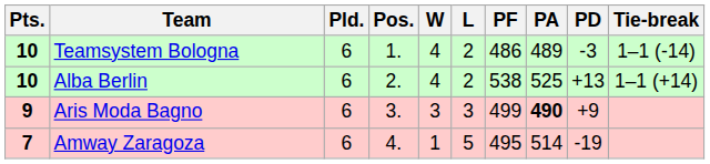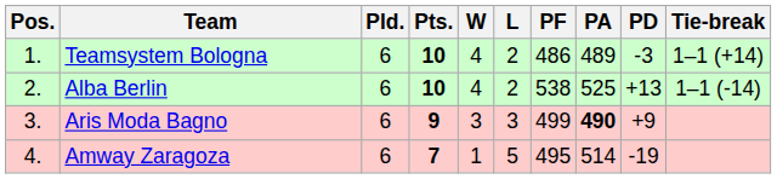 <table class="wikitable" style="text-align:center">
 <tr>
-<th width=20>Pts.</th>
+<th width=15>Pos.</th>
 <th width=220>Team</th>
 <th width=20>Pld.</th>
-<th width=15>Pos.</th>
+<th width=20>Pts.</th>
 <th width=20>W</th>
 <th width=20>L</th>
 <th width=20>PF</th>
 <th width=20>PA</th>
 <th width=20>PD</th>
 <th>Tie-break</th>
 </tr>
 <tr style="background: #ccffcc;">
-<td><strong>10</strong></td>
+<td>1.</td>
 <td align=left> <a href='#'>Teamsystem Bologna</a></td>
 <td>6</td>
-<td>1.</td>
+<td><strong>10</strong></td>
 <td>4</td>
 <td>2</td>
 <td>486</td>
 <td>489</td>
 <td>-3</td>
-<td>1–1 (-14)</td>
+<td>1–1 (+14)</td>
 </tr>
 <tr style="background: #ccffcc;">
-<td><strong>10</strong></td>
+<td>2.</td>
 <td align=left> <a href='#'>Alba Berlin</a></td>
 <td>6</td>
-<td>2.</td>
+<td><strong>10</strong></td>
 <td>4</td>
 <td>2</td>
 <td>538</td>
 <td>525</td>
 <td>+13</td>
-<td>1–1 (+14)</td>
+<td>1–1 (-14)</td>
 </tr>
 <tr style="background: #ffcccc;">
-<td><strong>9</strong></td>
+<td>3.</td>
 <td align=left> <a href='#'>Aris Moda Bagno</a></td>
 <td>6</td>
-<td>3.</td>
+<td><strong>9</strong></td>
 <td>3</td>
 <td>3</td>
 <td>499</td>
 <td><strong>490</strong></td>
 <td>+9</td>
 <td></td>
 </tr>
 <tr style="background: #ffcccc;">
-<td><strong>7</strong></td>
+<td>4.</td>
 <td align=left> <a href='#'>Amway Zaragoza</a></td>
 <td>6</td>
-<td>4.</td>
+<td><strong>7</strong></td>
 <td>1</td>
 <td>5</td>
 <td>495</td>
 <td>514</td>
 <td>-19</td>
 <td></td>
 </tr>
 </table>
